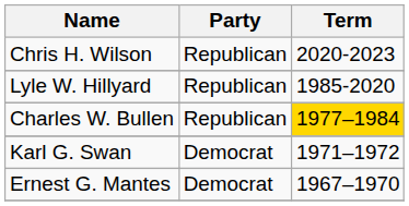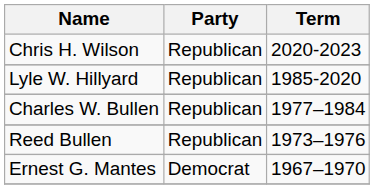 <table class="wikitable">
 <tr>
 <th>Name</th>
 <th>Party</th>
 <th>Term</th>
 </tr>
 <tr>
 <td>Chris H. Wilson</td>
 <td>Republican</td>
 <td>2020-2023</td>
 </tr>
 <tr>
 </tr>
 <tr>
 <td>Lyle W. Hillyard</td>
 <td>Republican</td>
 <td>1985-2020</td>
 </tr>
 <tr>
 </tr>
 <tr>
 <td>Charles W. Bullen</td>
 <td>Republican</td>
-<td style="background: gold;">1977–1984</td>
+<td>1977–1984</td>
 </tr>
 <tr>
 </tr>
 <tr>
+<td>Reed Bullen</td>
+<td>Republican</td>
+<td>1973–1976</td>
 </tr>
 <tr>
-<td>Karl G. Swan</td>
-<td>Democrat</td>
-<td>1971–1972</td>
 </tr>
 <tr>
 </tr>
 <tr>
 <td>Ernest G. Mantes</td>
 <td>Democrat</td>
 <td>1967–1970</td>
 </tr>
 <tr>
 </tr>
 </table>
